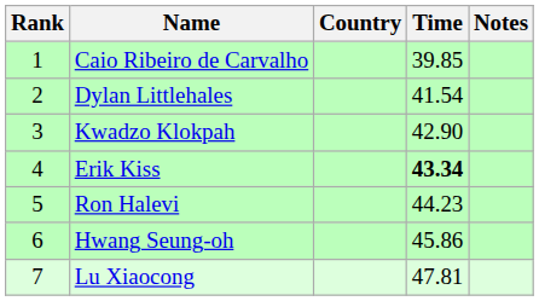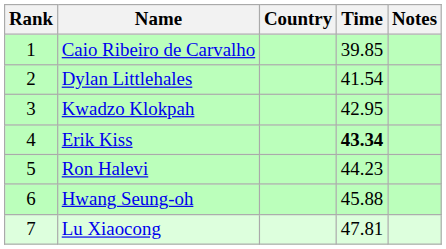 <table class="wikitable" style="text-align:center">
 <tr>
 <th>Rank</th>
 <th>Name</th>
 <th>Country</th>
 <th>Time</th>
 <th>Notes</th>
 </tr>
 <tr bgcolor=bbffbb>
 <td>1</td>
 <td align="left"><a href='#'>Caio Ribeiro de Carvalho</a></td>
 <td align="left"></td>
 <td>39.85</td>
 <td></td>
 </tr>
 <tr bgcolor=bbffbb>
 <td>2</td>
 <td align="left"><a href='#'>Dylan Littlehales</a></td>
 <td align="left"></td>
 <td>41.54</td>
 <td></td>
 </tr>
 <tr bgcolor=bbffbb>
 <td>3</td>
 <td align="left"><a href='#'>Kwadzo Klokpah</a></td>
 <td align="left"></td>
-<td>42.90</td>
+<td>42.95</td>
 <td></td>
 </tr>
 <tr bgcolor=bbffbb>
 <td>4</td>
 <td align="left"><a href='#'>Erik Kiss</a></td>
 <td align="left"></td>
 <td><strong>43.34</strong></td>
 <td></td>
 </tr>
 <tr bgcolor=bbffbb>
 <td>5</td>
 <td align="left"><a href='#'>Ron Halevi</a></td>
 <td align="left"></td>
 <td>44.23</td>
 <td></td>
 </tr>
 <tr bgcolor=bbffbb>
 <td>6</td>
 <td align="left"><a href='#'>Hwang Seung-oh</a></td>
 <td align="left"></td>
-<td>45.86</td>
+<td>45.88</td>
 <td></td>
 </tr>
 <tr bgcolor=ddffdd>
 <td>7</td>
 <td align="left"><a href='#'>Lu Xiaocong</a></td>
 <td align="left"></td>
 <td>47.81</td>
 <td></td>
 </tr>
 </table>
